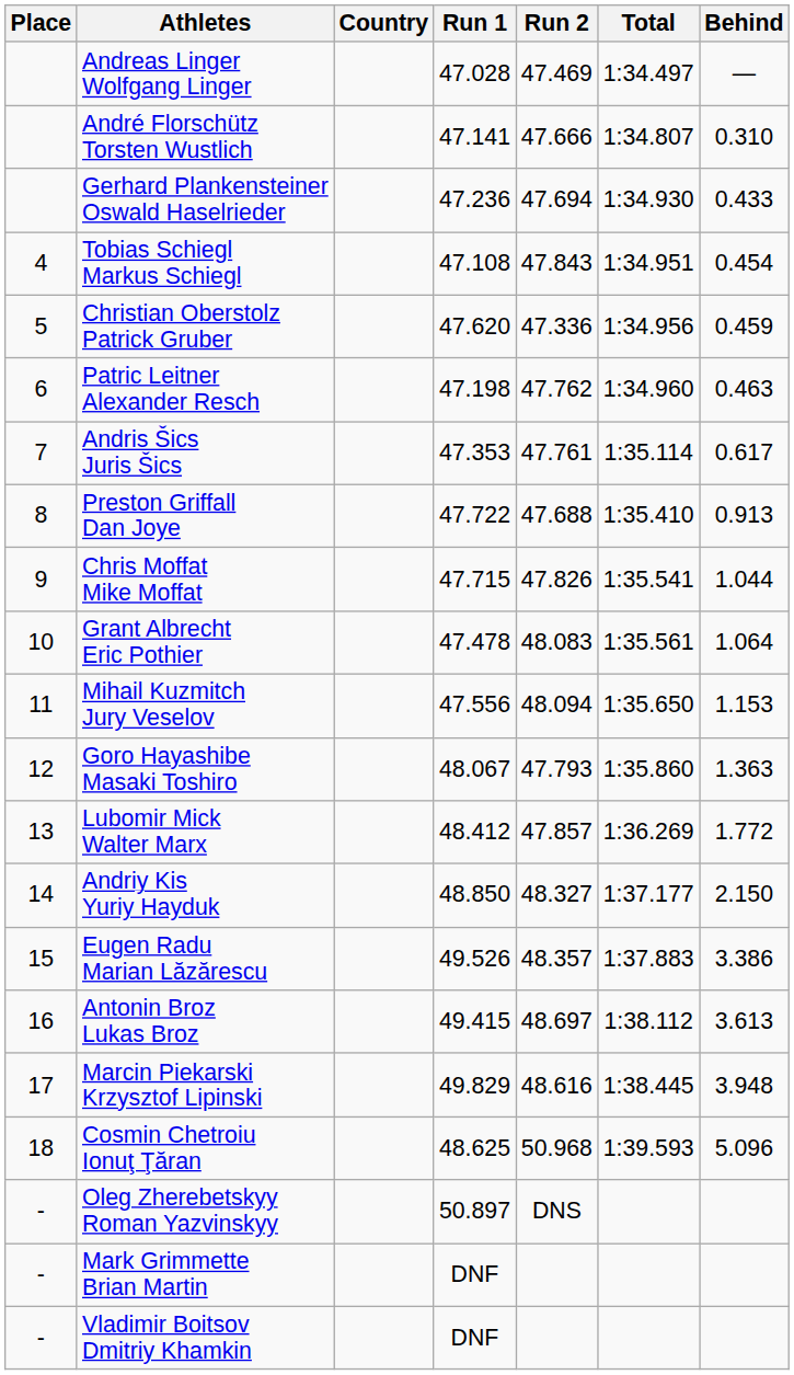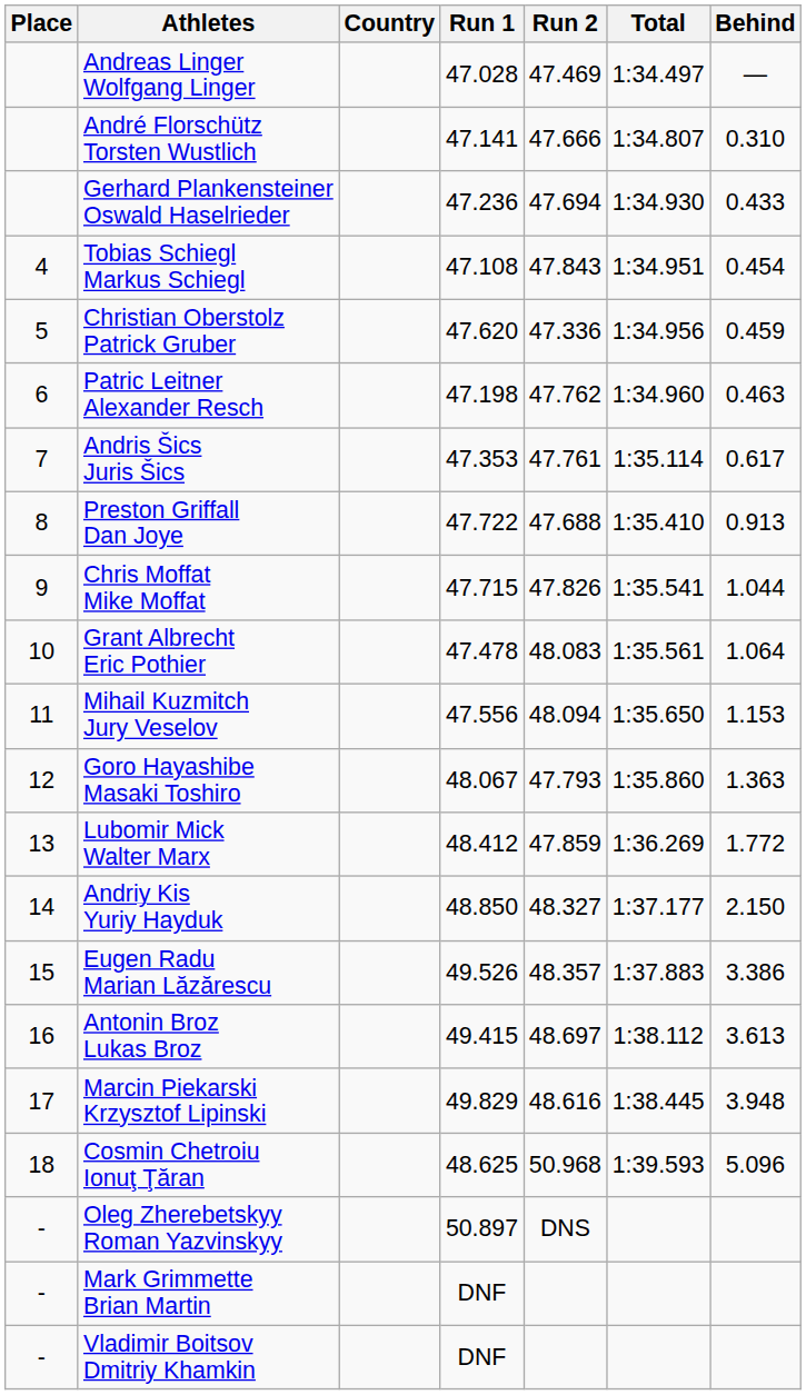 <table class="wikitable sortable" style="text-align:center">
 <tr bgcolor=efefef>
 <th>Place</th>
 <th>Athletes</th>
 <th>Country</th>
 <th>Run 1</th>
 <th>Run 2</th>
 <th>Total</th>
 <th>Behind</th>
 </tr>
 <tr>
 <td> </td>
 <td align=left><a href='#'>Andreas Linger</a> <br> <a href='#'>Wolfgang Linger</a></td>
 <td align=left></td>
 <td>47.028</td>
 <td>47.469</td>
 <td>1:34.497</td>
 <td>—</td>
 </tr>
 <tr>
 <td> </td>
 <td align=left><a href='#'>André Florschütz</a> <br> <a href='#'>Torsten Wustlich</a></td>
 <td align=left></td>
 <td>47.141</td>
 <td>47.666</td>
 <td>1:34.807</td>
 <td>0.310</td>
 </tr>
 <tr>
 <td> </td>
 <td align=left><a href='#'>Gerhard Plankensteiner</a> <br> <a href='#'>Oswald Haselrieder</a></td>
 <td align=left></td>
 <td>47.236</td>
 <td>47.694</td>
 <td>1:34.930</td>
 <td>0.433</td>
 </tr>
 <tr>
 <td>4</td>
 <td align=left><a href='#'>Tobias Schiegl</a> <br> <a href='#'>Markus Schiegl</a></td>
 <td align=left></td>
 <td>47.108</td>
 <td>47.843</td>
 <td>1:34.951</td>
 <td>0.454</td>
 </tr>
 <tr>
 <td>5</td>
 <td align=left><a href='#'>Christian Oberstolz</a> <br> <a href='#'>Patrick Gruber</a></td>
 <td align=left></td>
 <td>47.620</td>
 <td>47.336</td>
 <td>1:34.956</td>
 <td>0.459</td>
 </tr>
 <tr>
 <td>6</td>
 <td align=left><a href='#'>Patric Leitner</a> <br> <a href='#'>Alexander Resch</a></td>
 <td align=left></td>
 <td>47.198</td>
 <td>47.762</td>
 <td>1:34.960</td>
 <td>0.463</td>
 </tr>
 <tr>
 <td>7</td>
 <td align=left><a href='#'>Andris Šics</a> <br> <a href='#'>Juris Šics</a></td>
 <td align=left></td>
 <td>47.353</td>
 <td>47.761</td>
 <td>1:35.114</td>
 <td>0.617</td>
 </tr>
 <tr>
 <td>8</td>
 <td align=left><a href='#'>Preston Griffall</a> <br> <a href='#'>Dan Joye</a></td>
 <td align=left></td>
 <td>47.722</td>
 <td>47.688</td>
 <td>1:35.410</td>
 <td>0.913</td>
 </tr>
 <tr>
 <td>9</td>
 <td align=left><a href='#'>Chris Moffat</a> <br> <a href='#'>Mike Moffat</a></td>
 <td align=left></td>
 <td>47.715</td>
 <td>47.826</td>
 <td>1:35.541</td>
 <td>1.044</td>
 </tr>
 <tr>
 <td>10</td>
 <td align=left><a href='#'>Grant Albrecht</a> <br> <a href='#'>Eric Pothier</a></td>
 <td align=left></td>
 <td>47.478</td>
 <td>48.083</td>
 <td>1:35.561</td>
 <td>1.064</td>
 </tr>
 <tr>
 <td>11</td>
 <td align=left><a href='#'>Mihail Kuzmitch</a> <br> <a href='#'>Jury Veselov</a></td>
 <td align=left></td>
 <td>47.556</td>
 <td>48.094</td>
 <td>1:35.650</td>
 <td>1.153</td>
 </tr>
 <tr>
 <td>12</td>
 <td align=left><a href='#'>Goro Hayashibe</a> <br> <a href='#'>Masaki Toshiro</a></td>
 <td align=left></td>
 <td>48.067</td>
 <td>47.793</td>
 <td>1:35.860</td>
 <td>1.363</td>
 </tr>
 <tr>
 <td>13</td>
 <td align=left><a href='#'>Lubomir Mick</a> <br> <a href='#'>Walter Marx</a></td>
 <td align=left></td>
 <td>48.412</td>
-<td>47.857</td>
+<td>47.859</td>
 <td>1:36.269</td>
 <td>1.772</td>
 </tr>
 <tr>
 <td>14</td>
 <td align=left><a href='#'>Andriy Kis</a> <br> <a href='#'>Yuriy Hayduk</a></td>
 <td align=left></td>
 <td>48.850</td>
 <td>48.327</td>
 <td>1:37.177</td>
 <td>2.150</td>
 </tr>
 <tr>
 <td>15</td>
 <td align=left><a href='#'>Eugen Radu</a> <br> <a href='#'>Marian Lăzărescu</a></td>
 <td align=left></td>
 <td>49.526</td>
 <td>48.357</td>
 <td>1:37.883</td>
 <td>3.386</td>
 </tr>
 <tr>
 <td>16</td>
 <td align=left><a href='#'>Antonin Broz</a> <br> <a href='#'>Lukas Broz</a></td>
 <td align=left></td>
 <td>49.415</td>
 <td>48.697</td>
 <td>1:38.112</td>
 <td>3.613</td>
 </tr>
 <tr>
 <td>17</td>
 <td align=left><a href='#'>Marcin Piekarski</a> <br> <a href='#'>Krzysztof Lipinski</a></td>
 <td align=left></td>
 <td>49.829</td>
 <td>48.616</td>
 <td>1:38.445</td>
 <td>3.948</td>
 </tr>
 <tr>
 <td>18</td>
 <td align=left><a href='#'>Cosmin Chetroiu</a> <br> <a href='#'>Ionuţ Ţăran</a></td>
 <td align=left></td>
 <td>48.625</td>
 <td>50.968</td>
 <td>1:39.593</td>
 <td>5.096</td>
 </tr>
 <tr>
 <td> -</td>
 <td align=left><a href='#'>Oleg Zherebetskyy</a> <br> <a href='#'>Roman Yazvinskyy</a></td>
 <td align=left></td>
 <td>50.897</td>
 <td>DNS</td>
 <td></td>
 <td></td>
 </tr>
 <tr>
 <td> -</td>
 <td align=left><a href='#'>Mark Grimmette</a> <br> <a href='#'>Brian Martin</a></td>
 <td align=left></td>
 <td>DNF</td>
 <td></td>
 <td></td>
 <td></td>
 </tr>
 <tr>
 <td> -</td>
 <td align=left><a href='#'>Vladimir Boitsov</a> <br> <a href='#'>Dmitriy Khamkin</a></td>
 <td align=left></td>
 <td>DNF</td>
 <td></td>
 <td></td>
 <td></td>
 </tr>
 </table>
